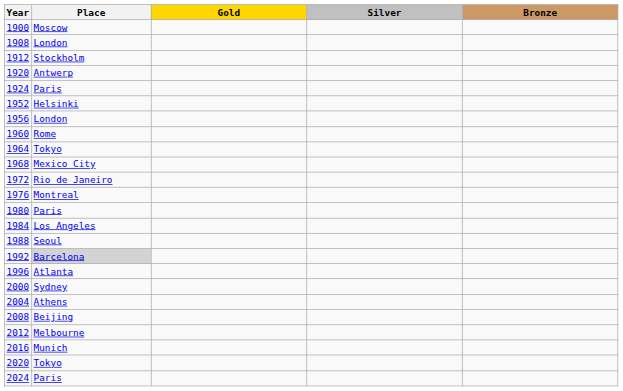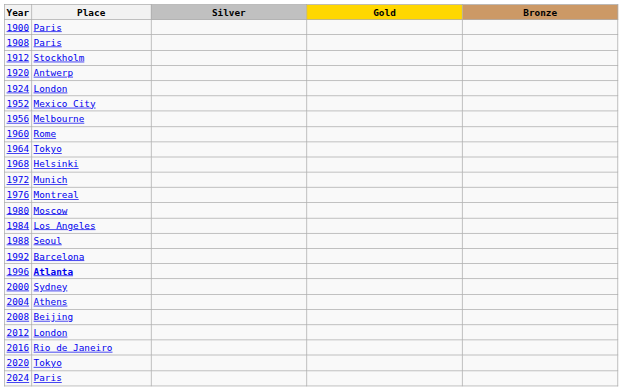 <table class="wikitable">
 <tr>
 <th>Year</th>
 <th width="160">Place</th>
+<th style="background:silver"  width="210">Silver</th>
 <th style="background:gold"    width="210">Gold</th>
-<th style="background:silver"  width="210">Silver</th>
 <th style="background:#cc9966" width="210">Bronze</th>
 </tr>
 <tr>
 <td><a href='#'>1900</a></td>
-<td> <a href='#'>Moscow</a></td>
+<td> <a href='#'>Paris</a></td>
 <td></td>
 <td></td>
 <td></td>
 </tr>
 <tr>
 <td><a href='#'>1908</a></td>
-<td> <a href='#'>London</a></td>
+<td> <a href='#'>Paris</a></td>
 <td></td>
 <td></td>
 <td></td>
 </tr>
 <tr>
 <td><a href='#'>1912</a></td>
 <td> <a href='#'>Stockholm</a></td>
 <td></td>
 <td></td>
 <td></td>
 </tr>
 <tr>
 <td><a href='#'>1920</a></td>
 <td> <a href='#'>Antwerp</a></td>
 <td></td>
 <td></td>
 <td></td>
 </tr>
 <tr>
 <td><a href='#'>1924</a></td>
-<td> <a href='#'>Paris</a></td>
+<td> <a href='#'>London</a></td>
 <td></td>
 <td></td>
 <td></td>
 </tr>
 <tr>
 <td><a href='#'>1952</a></td>
-<td> <a href='#'>Helsinki</a></td>
+<td> <a href='#'>Mexico City</a></td>
 <td></td>
 <td></td>
 <td></td>
 </tr>
 <tr>
 <td><a href='#'>1956</a></td>
-<td> <a href='#'>London</a></td>
+<td> <a href='#'>Melbourne</a></td>
 <td></td>
 <td></td>
 <td></td>
 </tr>
 <tr>
 <td><a href='#'>1960</a></td>
 <td> <a href='#'>Rome</a></td>
 <td></td>
 <td></td>
 <td></td>
 </tr>
 <tr>
 <td><a href='#'>1964</a></td>
 <td> <a href='#'>Tokyo</a></td>
 <td></td>
 <td></td>
 <td></td>
 </tr>
 <tr>
 <td><a href='#'>1968</a></td>
-<td> <a href='#'>Mexico City</a></td>
+<td> <a href='#'>Helsinki</a></td>
 <td></td>
 <td></td>
 <td></td>
 </tr>
 <tr>
 <td><a href='#'>1972</a></td>
-<td> <a href='#'>Rio de Janeiro</a></td>
+<td> <a href='#'>Munich</a></td>
 <td></td>
 <td></td>
 <td></td>
 </tr>
 <tr>
 <td><a href='#'>1976</a></td>
 <td> <a href='#'>Montreal</a></td>
 <td></td>
 <td></td>
 <td></td>
 </tr>
 <tr>
 <td><a href='#'>1980</a></td>
-<td> <a href='#'>Paris</a></td>
+<td> <a href='#'>Moscow</a></td>
 <td></td>
 <td></td>
 <td></td>
 </tr>
 <tr>
 <td><a href='#'>1984</a></td>
 <td> <a href='#'>Los Angeles</a></td>
 <td></td>
 <td></td>
 <td></td>
 </tr>
 <tr>
 <td><a href='#'>1988</a></td>
 <td> <a href='#'>Seoul</a></td>
 <td></td>
 <td></td>
 <td></td>
 </tr>
 <tr>
 <td><a href='#'>1992</a></td>
-<td style="background: lightgrey;"> <a href='#'>Barcelona</a></td>
+<td> <a href='#'>Barcelona</a></td>
 <td></td>
 <td></td>
 <td></td>
 </tr>
 <tr>
 <td><a href='#'>1996</a></td>
-<td> <a href='#'>Atlanta</a></td>
+<td><strong> <a href='#'>Atlanta</a></strong></td>
 <td></td>
 <td></td>
 <td></td>
 </tr>
 <tr>
 <td><a href='#'>2000</a></td>
 <td> <a href='#'>Sydney</a></td>
 <td></td>
 <td></td>
 <td></td>
 </tr>
 <tr>
 <td><a href='#'>2004</a></td>
 <td> <a href='#'>Athens</a></td>
 <td></td>
 <td></td>
 <td></td>
 </tr>
 <tr>
 <td><a href='#'>2008</a></td>
 <td> <a href='#'>Beijing</a></td>
 <td></td>
 <td></td>
 <td></td>
 </tr>
 <tr>
 <td><a href='#'>2012</a></td>
-<td> <a href='#'>Melbourne</a></td>
+<td> <a href='#'>London</a></td>
 <td></td>
 <td></td>
 <td></td>
 </tr>
 <tr>
 <td><a href='#'>2016</a></td>
-<td> <a href='#'>Munich</a></td>
+<td> <a href='#'>Rio de Janeiro</a></td>
 <td></td>
 <td></td>
 <td></td>
 </tr>
 <tr>
 <td><a href='#'>2020</a></td>
 <td> <a href='#'>Tokyo</a></td>
 <td></td>
 <td></td>
 <td></td>
 </tr>
 <tr>
 <td><a href='#'>2024</a></td>
 <td> <a href='#'>Paris</a></td>
 <td></td>
 <td></td>
 <td></td>
 </tr>
 </table>
